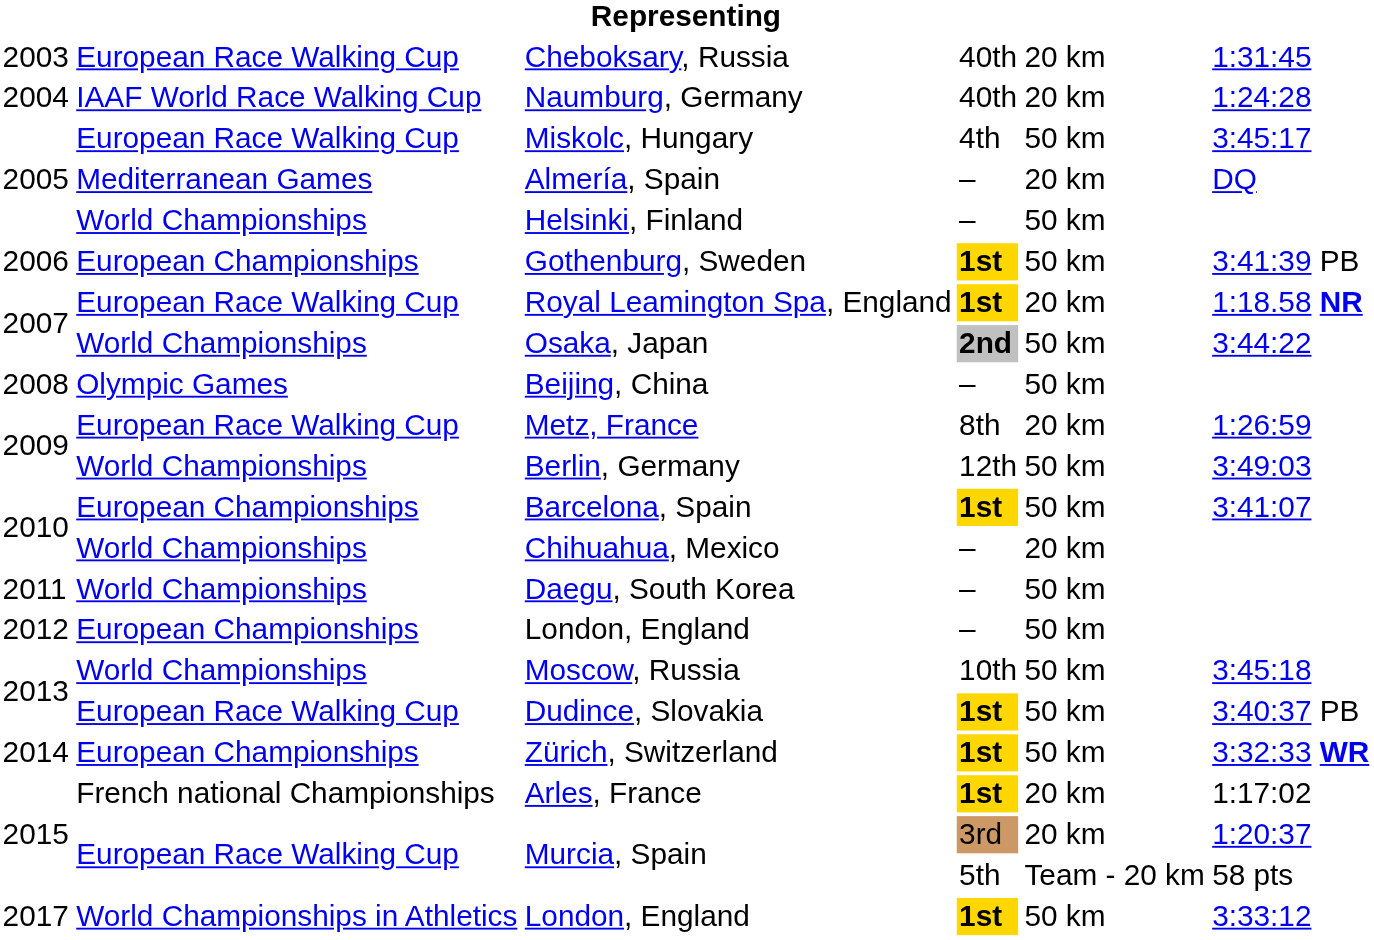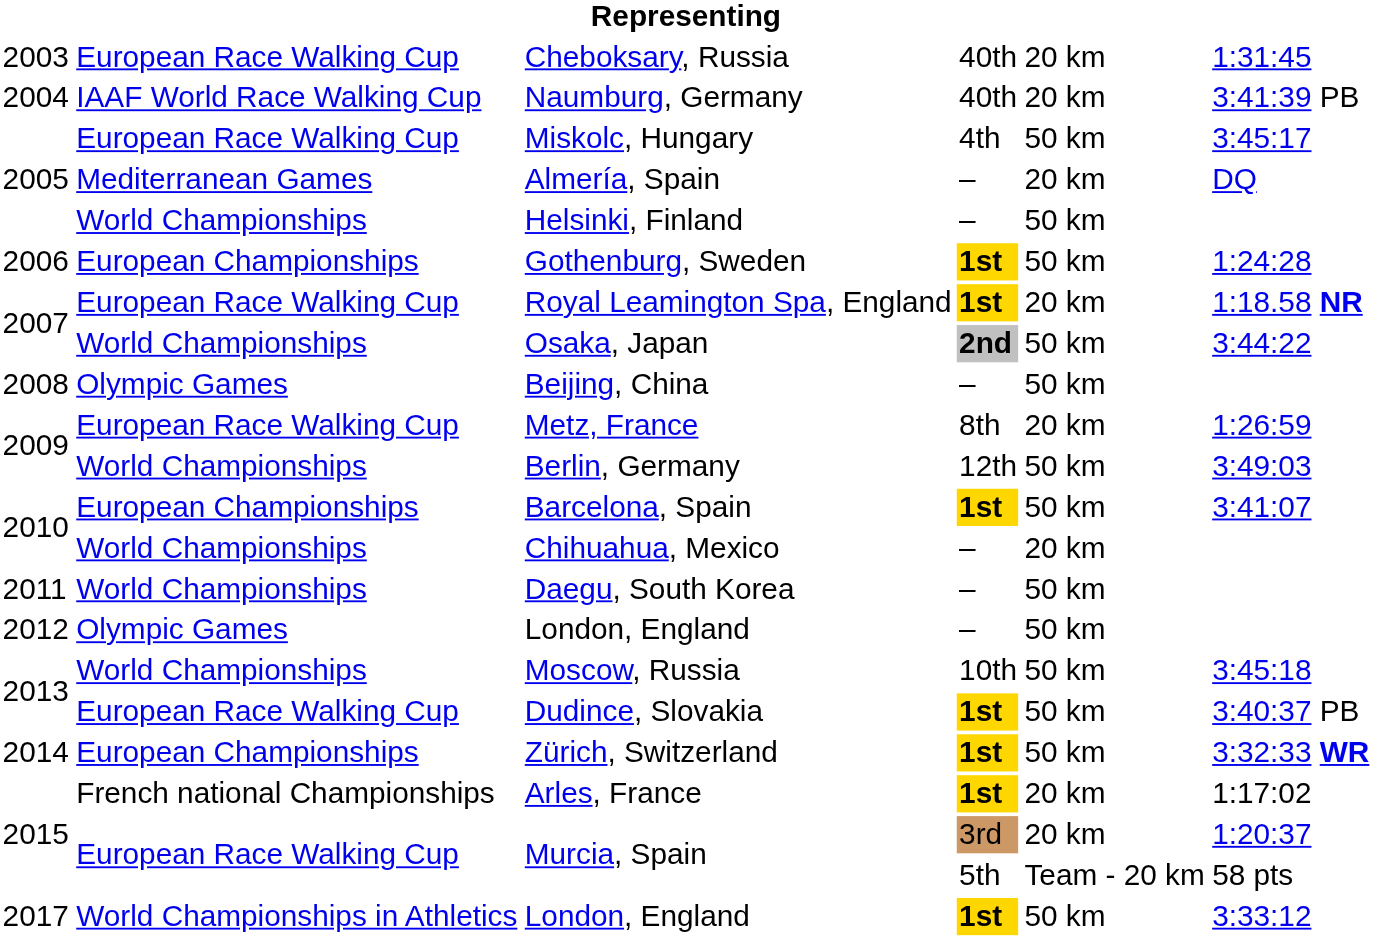 <table>
 <tr>
 <th colspan="7">Representing </th>
 </tr>
 <tr>
 <td>2003</td>
 <td><a href='#'>European Race Walking Cup</a></td>
 <td><a href='#'>Cheboksary</a>, Russia</td>
 <td>40th</td>
 <td>20 km</td>
 <td><a href='#'>1:31:45</a></td>
 </tr>
 <tr>
 <td>2004</td>
 <td><a href='#'>IAAF World Race Walking Cup</a></td>
 <td><a href='#'>Naumburg</a>, Germany</td>
 <td>40th</td>
 <td>20 km</td>
-<td><a href='#'>1:24:28</a></td>
+<td><a href='#'>3:41:39</a> PB</td>
 </tr>
 <tr>
 <td rowspan=3>2005</td>
 <td><a href='#'>European Race Walking Cup</a></td>
 <td><a href='#'>Miskolc</a>, Hungary</td>
 <td>4th</td>
 <td>50 km</td>
 <td><a href='#'>3:45:17</a></td>
 </tr>
 <tr>
 <td><a href='#'>Mediterranean Games</a></td>
 <td><a href='#'>Almería</a>, Spain</td>
 <td>–</td>
 <td>20 km</td>
 <td><a href='#'>DQ</a></td>
 </tr>
 <tr>
 <td><a href='#'>World Championships</a></td>
 <td><a href='#'>Helsinki</a>, Finland</td>
 <td>–</td>
 <td>50 km</td>
 <td><a href='#'></a></td>
 </tr>
 <tr>
 <td>2006</td>
 <td><a href='#'>European Championships</a></td>
 <td><a href='#'>Gothenburg</a>, Sweden</td>
 <td bgcolor=Gold><strong>1st</strong></td>
 <td>50 km</td>
-<td><a href='#'>3:41:39</a> PB</td>
+<td><a href='#'>1:24:28</a></td>
 </tr>
 <tr>
 <td rowspan=2>2007</td>
 <td><a href='#'>European Race Walking Cup</a></td>
 <td><a href='#'>Royal Leamington Spa</a>, England</td>
 <td bgcolor=Gold><strong>1st</strong></td>
 <td>20 km</td>
 <td><a href='#'>1:18.58</a> <strong><a href='#'>NR</a></strong></td>
 </tr>
 <tr>
 <td><a href='#'>World Championships</a></td>
 <td><a href='#'>Osaka</a>, Japan</td>
 <td bgcolor=Silver><strong>2nd</strong></td>
 <td>50 km</td>
 <td><a href='#'>3:44:22</a></td>
 </tr>
 <tr>
 <td>2008</td>
 <td><a href='#'>Olympic Games</a></td>
 <td><a href='#'>Beijing</a>, China</td>
 <td>–</td>
 <td>50 km</td>
 <td><a href='#'></a></td>
 </tr>
 <tr>
 <td rowspan=2>2009</td>
 <td><a href='#'>European Race Walking Cup</a></td>
 <td><a href='#'>Metz, France</a></td>
 <td>8th</td>
 <td>20 km</td>
 <td><a href='#'>1:26:59</a></td>
 </tr>
 <tr>
 <td><a href='#'>World Championships</a></td>
 <td><a href='#'>Berlin</a>, Germany</td>
 <td>12th</td>
 <td>50 km</td>
 <td><a href='#'>3:49:03</a></td>
 </tr>
 <tr>
 <td rowspan=2>2010</td>
 <td><a href='#'>European Championships</a></td>
 <td><a href='#'>Barcelona</a>, Spain</td>
 <td bgcolor=Gold><strong>1st</strong></td>
 <td>50 km</td>
 <td><a href='#'>3:41:07</a></td>
 </tr>
 <tr>
 <td><a href='#'>World Championships</a></td>
 <td><a href='#'>Chihuahua</a>, Mexico</td>
 <td>–</td>
 <td>20 km</td>
 <td><a href='#'></a></td>
 </tr>
 <tr>
 <td>2011</td>
 <td><a href='#'>World Championships</a></td>
 <td><a href='#'>Daegu</a>, South Korea</td>
 <td>–</td>
 <td>50 km</td>
 <td><a href='#'></a></td>
 </tr>
 <tr>
 <td>2012</td>
-<td><a href='#'>European Championships</a></td>
+<td><a href='#'>Olympic Games</a></td>
 <td>London, England</td>
 <td>–</td>
 <td>50 km</td>
 <td><a href='#'></a></td>
 </tr>
 <tr>
 <td rowspan=2>2013</td>
 <td><a href='#'>World Championships</a></td>
 <td><a href='#'>Moscow</a>, Russia</td>
 <td>10th</td>
 <td>50 km</td>
 <td><a href='#'>3:45:18</a></td>
 </tr>
 <tr>
 <td><a href='#'>European Race Walking Cup</a></td>
 <td><a href='#'>Dudince</a>, Slovakia</td>
 <td bgcolor=Gold><strong>1st</strong></td>
 <td>50 km</td>
 <td><a href='#'>3:40:37</a> PB</td>
 </tr>
 <tr>
 <td>2014</td>
 <td><a href='#'>European Championships</a></td>
 <td><a href='#'>Zürich</a>, Switzerland</td>
 <td bgcolor=Gold><strong>1st</strong></td>
 <td>50 km</td>
 <td><a href='#'>3:32:33</a> <strong><a href='#'>WR</a></strong></td>
 </tr>
 <tr>
 <td rowspan=3>2015</td>
 <td>French national Championships</td>
 <td><a href='#'>Arles</a>, France</td>
 <td bgcolor=Gold><strong>1st</strong></td>
 <td>20 km</td>
 <td>1:17:02</td>
 </tr>
 <tr>
 <td rowspan=2><a href='#'>European Race Walking Cup</a></td>
 <td rowspan=2><a href='#'>Murcia</a>, Spain</td>
 <td bgcolor="cc9966">3rd</td>
 <td>20 km</td>
 <td><a href='#'>1:20:37</a></td>
 </tr>
 <tr>
 <td>5th</td>
 <td>Team - 20 km</td>
 <td>58 pts</td>
 </tr>
 <tr>
 <td>2017</td>
 <td><a href='#'>World Championships in Athletics</a></td>
 <td><a href='#'>London</a>, England</td>
 <td bgcolor=Gold><strong>1st</strong></td>
 <td>50 km</td>
 <td><a href='#'>3:33:12</a></td>
 </tr>
 </table>
